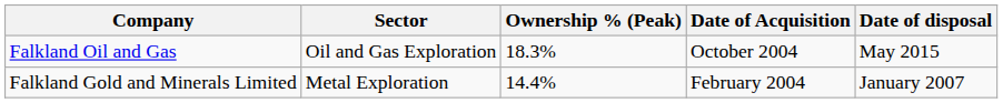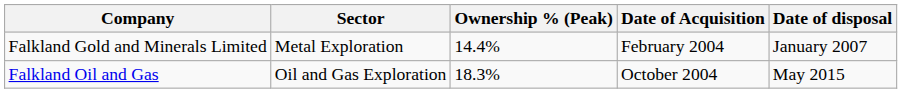 <table class="wikitable sortable">
 <tr>
 <th>Company</th>
 <th>Sector</th>
 <th>Ownership % (Peak)</th>
 <th>Date of Acquisition</th>
 <th>Date of disposal</th>
 </tr>
 <tr>
+<td>Falkland Gold and Minerals Limited</td>
+<td>Metal Exploration</td>
+<td>14.4%</td>
+<td>February 2004</td>
+<td>January 2007</td>
+</tr>
+<tr>
 <td><a href='#'>Falkland Oil and Gas</a></td>
 <td>Oil and Gas Exploration</td>
 <td>18.3%</td>
 <td>October 2004</td>
 <td>May 2015</td>
 </tr>
-<tr>
-<td>Falkland Gold and Minerals Limited</td>
-<td>Metal Exploration</td>
-<td>14.4%</td>
-<td>February 2004</td>
-<td>January 2007</td>
-</tr>
 </table>
